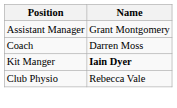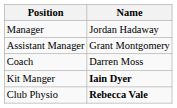 <table class="wikitable">
 <tr>
 <th>Position</th>
 <th>Name</th>
+</tr>
+<tr>
+<td>Manager</td>
+<td> Jordan Hadaway</td>
 </tr>
 <tr>
 <td>Assistant Manager</td>
 <td> Grant Montgomery</td>
 </tr>
 <tr>
 <td>Coach</td>
 <td> Darren Moss</td>
 </tr>
 <tr>
 <td>Kit Manger</td>
 <td><strong> Iain Dyer</strong></td>
 </tr>
 <tr>
 <td>Club Physio</td>
-<td> Rebecca Vale</td>
+<td><strong> Rebecca Vale</strong></td>
 </tr>
 </table>
